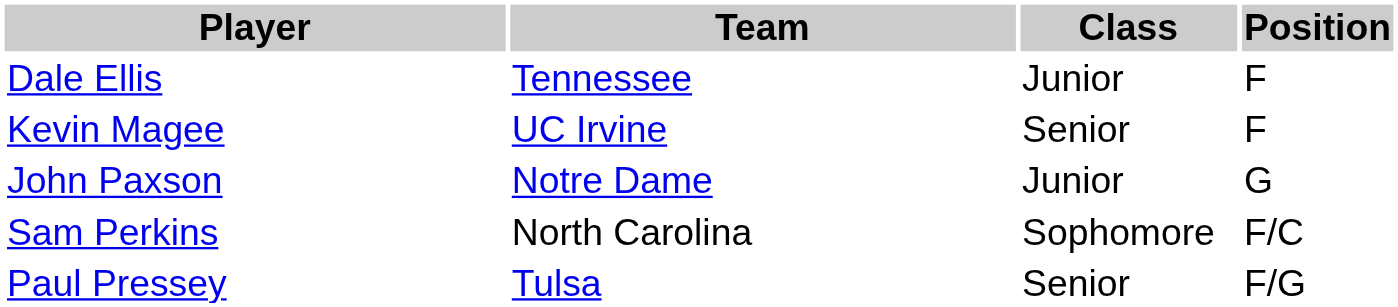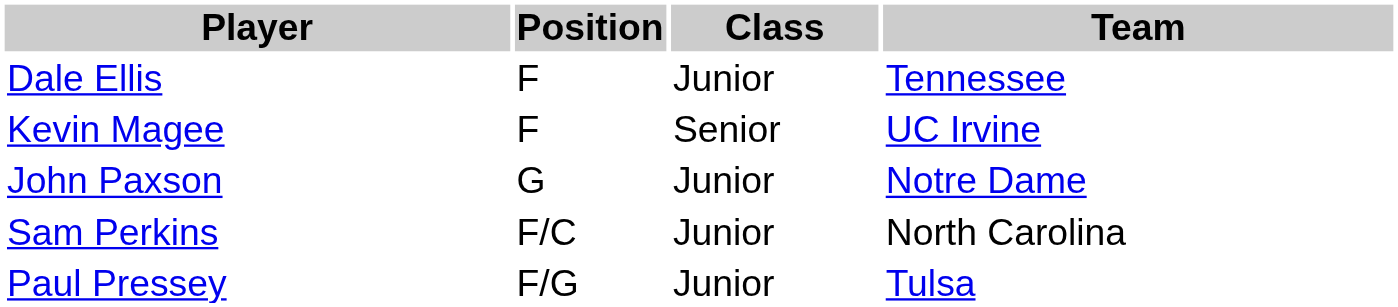 <table style="width:600px" "border:'1' 'solid' 'gray'">
 <tr>
 <th style="background:#CCCCCC;width:40%">Player</th>
+<th style="background:#CCCCCC;width:4%">Position</th>
+<th style="background:#CCCCCC;width:16%">Class</th>
 <th style="background:#CCCCCC;width:40%">Team</th>
-<th style="background:#CCCCCC;width:16%">Class</th>
-<th style="background:#CCCCCC;width:4%">Position</th>
 </tr>
 <tr>
 <td><a href='#'>Dale Ellis</a></td>
+<td>F</td>
+<td>Junior</td>
 <td><a href='#'>Tennessee</a></td>
-<td>Junior</td>
-<td>F</td>
 </tr>
 <tr>
 <td><a href='#'>Kevin Magee</a></td>
+<td>F</td>
+<td>Senior</td>
 <td><a href='#'>UC Irvine</a></td>
-<td>Senior</td>
-<td>F</td>
 </tr>
 <tr>
 <td><a href='#'>John Paxson</a></td>
+<td>G</td>
+<td>Junior</td>
 <td><a href='#'>Notre Dame</a></td>
-<td>Junior</td>
-<td>G</td>
 </tr>
 <tr>
 <td><a href='#'>Sam Perkins</a></td>
+<td>F/C</td>
+<td>Junior</td>
 <td>North Carolina</td>
-<td>Sophomore</td>
-<td>F/C</td>
 </tr>
 <tr>
 <td><a href='#'>Paul Pressey</a></td>
+<td>F/G</td>
+<td>Junior</td>
 <td><a href='#'>Tulsa</a></td>
-<td>Senior</td>
-<td>F/G</td>
 </tr>
 </table>
